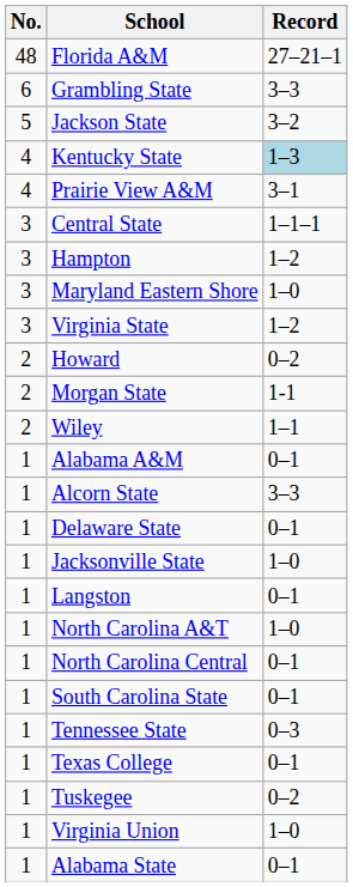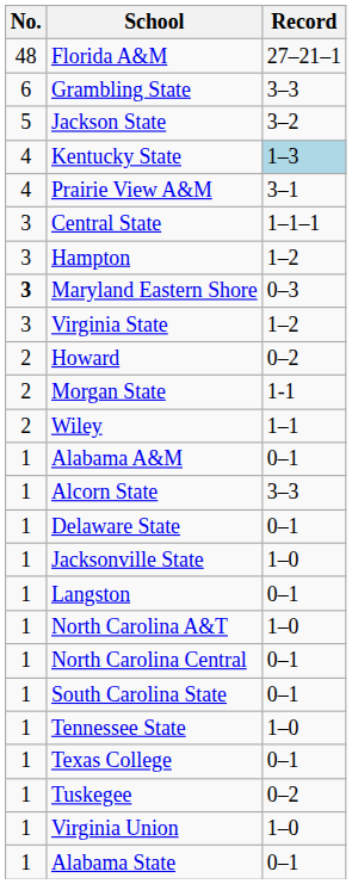 <table class="wikitable">
 <tr>
 <th>No.</th>
 <th>School</th>
 <th>Record</th>
 </tr>
 <tr align=left>
 <td align=center>48</td>
 <td><a href='#'>Florida A&M</a></td>
 <td>27–21–1</td>
 </tr>
 <tr align=left>
 <td align=center>6</td>
 <td><a href='#'>Grambling State</a></td>
 <td>3–3</td>
 </tr>
 <tr align=left>
 <td align=center>5</td>
 <td><a href='#'>Jackson State</a></td>
 <td>3–2</td>
 </tr>
 <tr align=left>
 <td align=center>4</td>
 <td><a href='#'>Kentucky State</a></td>
 <td style="background: lightblue;">1–3</td>
 </tr>
 <tr align=left>
 <td align=center>4</td>
 <td><a href='#'>Prairie View A&M</a></td>
 <td>3–1</td>
 </tr>
 <tr align=left>
 <td align=center>3</td>
 <td><a href='#'>Central State</a></td>
 <td>1–1–1</td>
 </tr>
 <tr align=left>
 <td align=center>3</td>
 <td><a href='#'>Hampton</a></td>
 <td>1–2</td>
 </tr>
 <tr align=left>
-<td align=center>3</td>
+<td align=center><strong>3</strong></td>
 <td><a href='#'>Maryland Eastern Shore</a></td>
-<td>1–0</td>
+<td>0–3</td>
 </tr>
 <tr align=left>
 <td align=center>3</td>
 <td><a href='#'>Virginia State</a></td>
 <td>1–2</td>
 </tr>
 <tr align=left>
 <td align=center>2</td>
 <td><a href='#'>Howard</a></td>
 <td>0–2</td>
 </tr>
 <tr align=left>
 <td align=center>2</td>
 <td><a href='#'>Morgan State</a></td>
 <td>1-1</td>
 </tr>
 <tr align=left>
 <td align=center>2</td>
 <td><a href='#'>Wiley</a></td>
 <td>1–1</td>
 </tr>
 <tr align=left>
 <td align=center>1</td>
 <td><a href='#'>Alabama A&M</a></td>
 <td>0–1</td>
 </tr>
 <tr align=left>
 <td align=center>1</td>
 <td><a href='#'>Alcorn State</a></td>
 <td>3–3</td>
 </tr>
 <tr align=left>
 <td align=center>1</td>
 <td><a href='#'>Delaware State</a></td>
 <td>0–1</td>
 </tr>
 <tr align=left>
 <td align=center>1</td>
 <td><a href='#'>Jacksonville State</a></td>
 <td>1–0</td>
 </tr>
 <tr align=left>
 <td align=center>1</td>
 <td><a href='#'>Langston</a></td>
 <td>0–1</td>
 </tr>
 <tr align=left>
 <td align=center>1</td>
 <td><a href='#'>North Carolina A&T</a></td>
 <td>1–0</td>
 </tr>
 <tr align=left>
 <td align=center>1</td>
 <td><a href='#'>North Carolina Central</a></td>
 <td>0–1</td>
 </tr>
 <tr align=left>
 <td align=center>1</td>
 <td><a href='#'>South Carolina State</a></td>
 <td>0–1</td>
 </tr>
 <tr align=left>
 <td align=center>1</td>
 <td><a href='#'>Tennessee State</a></td>
-<td>0–3</td>
+<td>1–0</td>
 </tr>
 <tr align=left>
 <td align=center>1</td>
 <td><a href='#'>Texas College</a></td>
 <td>0–1</td>
 </tr>
 <tr align=left>
 <td align=center>1</td>
 <td><a href='#'>Tuskegee</a></td>
 <td>0–2</td>
 </tr>
 <tr align=left>
 <td align=center>1</td>
 <td><a href='#'>Virginia Union</a></td>
 <td>1–0</td>
 </tr>
 <tr align=left>
 <td align=center>1</td>
 <td><a href='#'>Alabama State</a></td>
 <td>0–1</td>
 </tr>
 </table>
